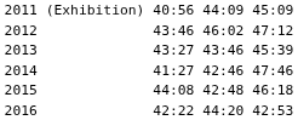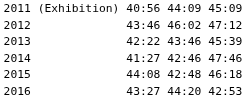 <table>
 <tr>
 <td>2011 (Exhibition)</td>
 <td></td>
 <td>40:56</td>
 <td></td>
 <td>44:09</td>
 <td></td>
 <td>45:09</td>
 </tr>
 <tr>
 <td>2012</td>
 <td></td>
 <td>43:46</td>
 <td></td>
 <td>46:02</td>
 <td></td>
 <td>47:12</td>
 </tr>
 <tr>
 <td>2013</td>
 <td></td>
-<td>43:27</td>
+<td>42:22</td>
 <td></td>
 <td>43:46</td>
 <td></td>
 <td>45:39</td>
 </tr>
 <tr>
 <td>2014</td>
 <td></td>
 <td>41:27</td>
 <td></td>
 <td>42:46</td>
 <td></td>
 <td>47:46</td>
 </tr>
 <tr>
 <td>2015</td>
 <td></td>
 <td>44:08</td>
 <td></td>
 <td>42:48</td>
 <td></td>
 <td>46:18</td>
 </tr>
 <tr>
 <td>2016</td>
 <td></td>
-<td>42:22</td>
+<td>43:27</td>
 <td></td>
 <td>44:20</td>
 <td></td>
 <td>42:53</td>
 </tr>
 </table>
